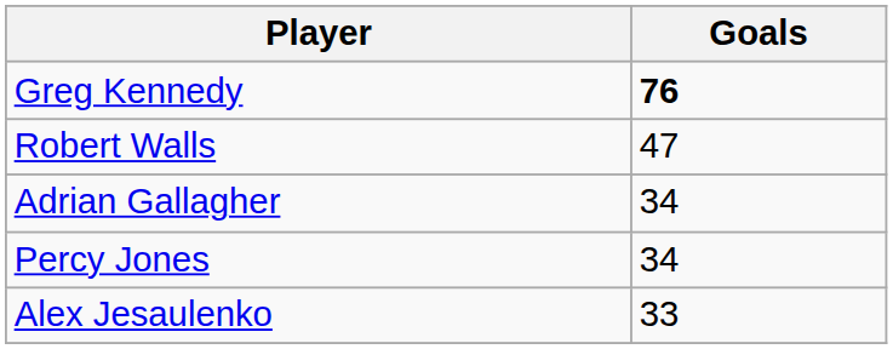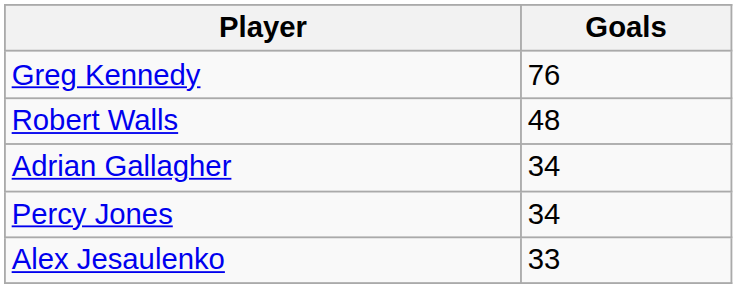 <table class="wikitable sortable" style="width:45%;">
 <tr style="background:#efefef;">
 <th>Player</th>
 <th>Goals</th>
 </tr>
 <tr>
 <td><a href='#'>Greg Kennedy</a></td>
-<td><strong>76</strong></td>
+<td>76</td>
 </tr>
 <tr>
 <td><a href='#'>Robert Walls</a></td>
-<td>47</td>
+<td>48</td>
 </tr>
 <tr>
 <td><a href='#'>Adrian Gallagher</a></td>
 <td>34</td>
 </tr>
 <tr>
 <td><a href='#'>Percy Jones</a></td>
 <td>34</td>
 </tr>
 <tr>
 <td><a href='#'>Alex Jesaulenko</a></td>
 <td>33</td>
 </tr>
 </table>
